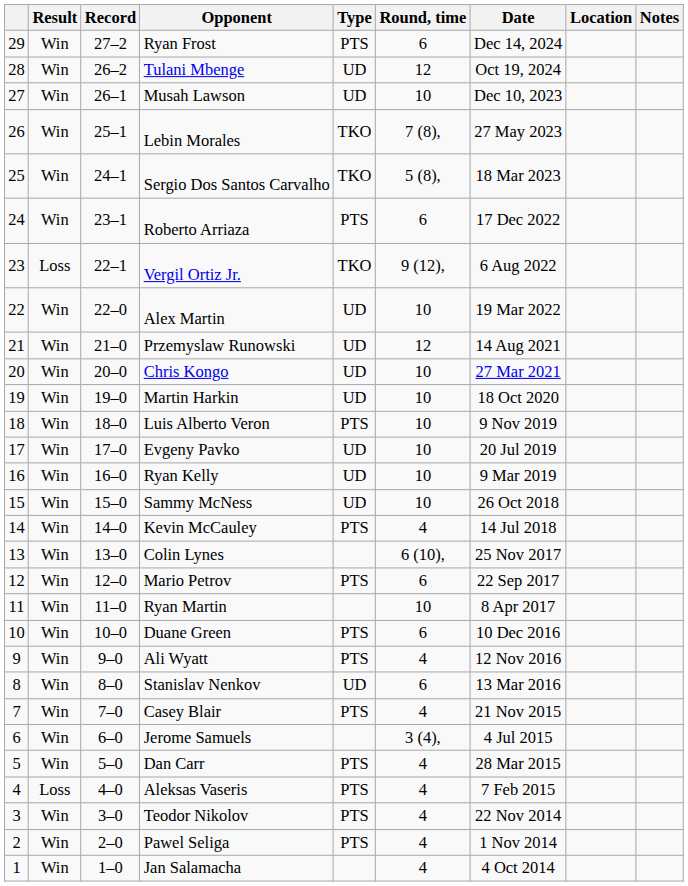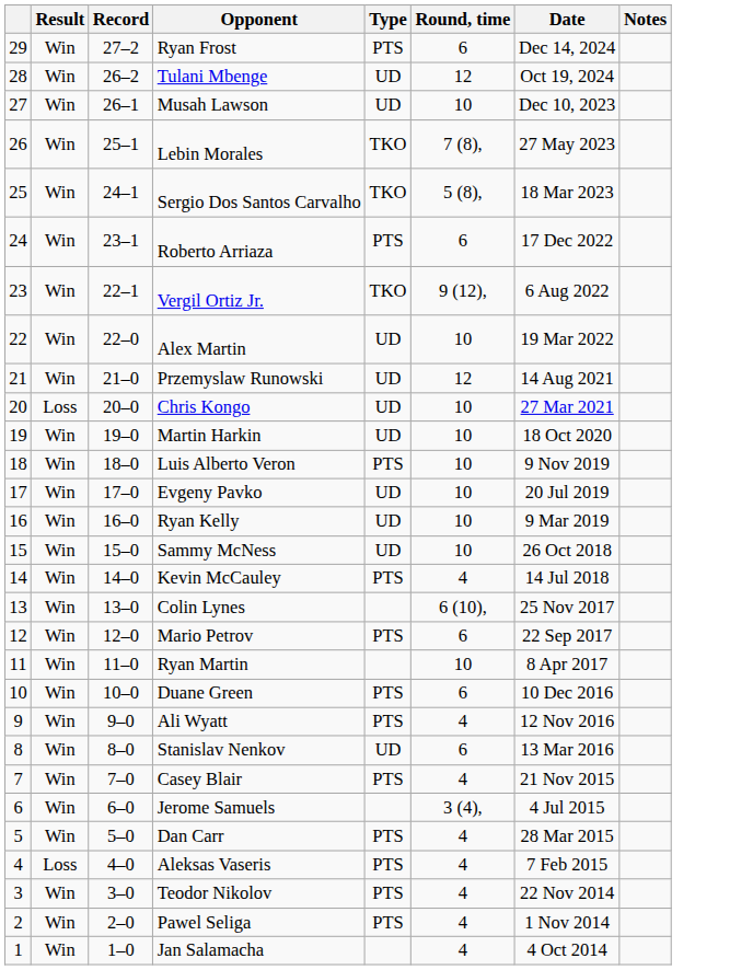 <table class="wikitable" style="text-align:center">
 <tr>
 <th></th>
 <th>Result</th>
 <th>Record</th>
 <th>Opponent</th>
 <th>Type</th>
 <th>Round, time</th>
 <th>Date</th>
-<th>Location</th>
 <th>Notes</th>
 </tr>
 <tr>
 <td>29</td>
 <td> Win</td>
 <td>27–2</td>
 <td style="text-align:left;">Ryan Frost</td>
 <td>PTS</td>
 <td>6</td>
 <td>Dec 14, 2024</td>
-<td style="text-align:left;"></td>
 <td></td>
 </tr>
 <tr>
 <td>28</td>
 <td>Win</td>
 <td>26–2</td>
 <td style="text-align:left;"><a href='#'>Tulani Mbenge</a></td>
 <td>UD</td>
 <td>12</td>
 <td>Oct 19, 2024</td>
 <td style="text-align:left;"></td>
-<td style="text-align:left;"></td>
 </tr>
 <tr>
 <td>27</td>
 <td> Win</td>
 <td>26–1</td>
 <td style="text-align:left;">Musah Lawson</td>
 <td>UD</td>
 <td>10</td>
 <td>Dec 10, 2023</td>
 <td style="text-align:left;"></td>
-<td style="text-align:left;"></td>
 </tr>
 <tr>
 <td>26</td>
 <td>Win</td>
 <td>25–1</td>
 <td style="text-align:left;"><br>Lebin Morales</td>
 <td>TKO</td>
 <td>7 (8), </td>
 <td>27 May 2023</td>
-<td style="text-align:left;"></td>
 <td></td>
 </tr>
 <tr>
 <td>25</td>
 <td>Win</td>
 <td>24–1</td>
 <td style="text-align:left;"><br>Sergio Dos Santos Carvalho</td>
 <td>TKO</td>
 <td>5 (8), </td>
 <td>18 Mar 2023</td>
-<td style="text-align:left;"></td>
 <td></td>
 </tr>
 <tr>
 <td>24</td>
 <td>Win</td>
 <td>23–1</td>
 <td style="text-align:left;"><br>Roberto Arriaza</td>
 <td>PTS</td>
 <td>6</td>
 <td>17 Dec 2022</td>
-<td style="text-align:left;"></td>
 <td></td>
 </tr>
 <tr>
 <td>23</td>
-<td>Loss</td>
+<td>Win</td>
 <td>22–1</td>
 <td style="text-align:left;"><br><a href='#'>Vergil Ortiz Jr.</a></td>
 <td>TKO</td>
 <td>9 (12), </td>
 <td>6 Aug 2022</td>
-<td style="text-align:left;"><br></td>
 <td></td>
 </tr>
 <tr>
 <td>22</td>
 <td>Win</td>
 <td>22–0</td>
 <td style="text-align:left;"><br>Alex Martin</td>
 <td>UD</td>
 <td>10</td>
 <td>19 Mar 2022</td>
-<td style="text-align:left;"><br></td>
 <td></td>
 </tr>
 <tr>
 <td>21</td>
 <td>Win</td>
 <td>21–0</td>
 <td style="text-align:left;">Przemyslaw Runowski</td>
 <td>UD</td>
 <td>12</td>
 <td>14 Aug 2021</td>
 <td style="text-align:left;"></td>
-<td style="text-align:left;"></td>
 </tr>
 <tr>
 <td>20</td>
-<td>Win</td>
+<td>Loss</td>
 <td>20–0</td>
 <td style="text-align:left;"><a href='#'>Chris Kongo</a></td>
 <td>UD</td>
 <td>10</td>
 <td><a href='#'>27 Mar 2021</a></td>
-<td style="text-align:left;"></td>
 <td style="text-align:left;"></td>
 </tr>
 <tr>
 <td>19</td>
 <td>Win</td>
 <td>19–0</td>
 <td style="text-align:left;">Martin Harkin</td>
 <td>UD</td>
 <td>10</td>
 <td>18 Oct 2020</td>
-<td style="text-align:left;"></td>
 <td></td>
 </tr>
 <tr>
 <td>18</td>
 <td>Win</td>
 <td>18–0</td>
 <td style="text-align:left;">Luis Alberto Veron</td>
 <td>PTS</td>
 <td>10</td>
 <td>9 Nov 2019</td>
-<td style="text-align:left;"></td>
 <td></td>
 </tr>
 <tr>
 <td>17</td>
 <td>Win</td>
 <td>17–0</td>
 <td style="text-align:left;">Evgeny Pavko</td>
 <td>UD</td>
 <td>10</td>
 <td>20 Jul 2019</td>
 <td style="text-align:left;"></td>
-<td style="text-align:left;"></td>
 </tr>
 <tr>
 <td>16</td>
 <td>Win</td>
 <td>16–0</td>
 <td style="text-align:left;">Ryan Kelly</td>
 <td>UD</td>
 <td>10</td>
 <td>9 Mar 2019</td>
-<td style="text-align:left;"></td>
 <td style="text-align:left;"></td>
 </tr>
 <tr>
 <td>15</td>
 <td>Win</td>
 <td>15–0</td>
 <td style="text-align:left;">Sammy McNess</td>
 <td>UD</td>
 <td>10</td>
 <td>26 Oct 2018</td>
 <td style="text-align:left;"></td>
-<td style="text-align:left;"></td>
 </tr>
 <tr>
 <td>14</td>
 <td>Win</td>
 <td>14–0</td>
 <td style="text-align:left;">Kevin McCauley</td>
 <td>PTS</td>
 <td>4</td>
 <td>14 Jul 2018</td>
-<td style="text-align:left;"></td>
 <td></td>
 </tr>
 <tr>
 <td>13</td>
 <td>Win</td>
 <td>13–0</td>
 <td style="text-align:left;">Colin Lynes</td>
 <td></td>
 <td>6 (10), </td>
 <td>25 Nov 2017</td>
 <td style="text-align:left;"></td>
-<td style="text-align:left;"></td>
 </tr>
 <tr>
 <td>12</td>
 <td>Win</td>
 <td>12–0</td>
 <td style="text-align:left;">Mario Petrov</td>
 <td>PTS</td>
 <td>6</td>
 <td>22 Sep 2017</td>
-<td style="text-align:left;"></td>
 <td></td>
 </tr>
 <tr>
 <td>11</td>
 <td>Win</td>
 <td>11–0</td>
 <td style="text-align:left;">Ryan Martin</td>
 <td></td>
 <td>10</td>
 <td>8 Apr 2017</td>
 <td style="text-align:left;"></td>
-<td style="text-align:left;"></td>
 </tr>
 <tr>
 <td>10</td>
 <td>Win</td>
 <td>10–0</td>
 <td style="text-align:left;">Duane Green</td>
 <td>PTS</td>
 <td>6</td>
 <td>10 Dec 2016</td>
-<td style="text-align:left;"></td>
 <td></td>
 </tr>
 <tr>
 <td>9</td>
 <td>Win</td>
 <td>9–0</td>
 <td style="text-align:left;">Ali Wyatt</td>
 <td>PTS</td>
 <td>4</td>
 <td>12 Nov 2016</td>
-<td style="text-align:left;"></td>
 <td></td>
 </tr>
 <tr>
 <td>8</td>
 <td>Win</td>
 <td>8–0</td>
 <td style="text-align:left;">Stanislav Nenkov</td>
 <td>UD</td>
 <td>6</td>
 <td>13 Mar 2016</td>
-<td style="text-align:left;"></td>
 <td></td>
 </tr>
 <tr>
 <td>7</td>
 <td>Win</td>
 <td>7–0</td>
 <td style="text-align:left;">Casey Blair</td>
 <td>PTS</td>
 <td>4</td>
 <td>21 Nov 2015</td>
-<td style="text-align:left;"></td>
 <td></td>
 </tr>
 <tr>
 <td>6</td>
 <td>Win</td>
 <td>6–0</td>
 <td style="text-align:left;">Jerome Samuels</td>
 <td></td>
 <td>3 (4), </td>
 <td>4 Jul 2015</td>
-<td style="text-align:left;"></td>
 <td></td>
 </tr>
 <tr>
 <td>5</td>
 <td>Win</td>
 <td>5–0</td>
 <td style="text-align:left;">Dan Carr</td>
 <td>PTS</td>
 <td>4</td>
 <td>28 Mar 2015</td>
-<td style="text-align:left;"></td>
 <td></td>
 </tr>
 <tr>
 <td>4</td>
 <td> Loss</td>
 <td>4–0</td>
 <td style="text-align:left;">Aleksas Vaseris</td>
 <td>PTS</td>
 <td>4</td>
 <td>7 Feb 2015</td>
-<td style="text-align:left;"></td>
 <td></td>
 </tr>
 <tr>
 <td>3</td>
 <td>Win</td>
 <td>3–0</td>
 <td style="text-align:left;">Teodor Nikolov</td>
 <td>PTS</td>
 <td>4</td>
 <td>22 Nov 2014</td>
-<td style="text-align:left;"></td>
 <td></td>
 </tr>
 <tr>
 <td>2</td>
 <td>Win</td>
 <td>2–0</td>
 <td style="text-align:left;">Pawel Seliga</td>
 <td>PTS</td>
 <td>4</td>
 <td>1 Nov 2014</td>
-<td style="text-align:left;"></td>
 <td></td>
 </tr>
 <tr>
 <td>1</td>
 <td>Win</td>
 <td>1–0</td>
 <td style="text-align:left;">Jan Salamacha</td>
 <td></td>
 <td>4</td>
 <td>4 Oct 2014</td>
-<td style="text-align:left;"></td>
 <td></td>
 </tr>
 </table>
